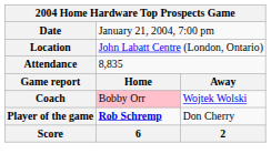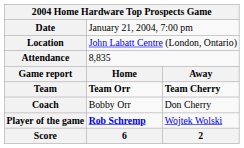 <table class="wikitable">
 <tr>
 <th colspan="3">2004 Home Hardware Top Prospects Game</th>
 </tr>
 <tr>
 <th>Date</th>
 <td colspan="2">January 21, 2004, 7:00 pm</td>
 </tr>
 <tr>
 <th>Location</th>
 <td colspan="2"><a href='#'>John Labatt Centre</a> (London, Ontario)</td>
 </tr>
 <tr>
 <th>Attendance</th>
 <td colspan="2">8,835</td>
 </tr>
 <tr>
 <th>Game report</th>
 <th>Home</th>
 <th>Away</th>
 </tr>
 <tr>
+<th>Team</th>
+<td><strong>Team Orr</strong></td>
+<td><strong>Team Cherry</strong></td>
+</tr>
+<tr>
 <th>Coach</th>
-<td style="background: pink;">Bobby Orr</td>
-<td><a href='#'>Wojtek Wolski</a></td>
+<td>Bobby Orr</td>
+<td>Don Cherry</td>
 </tr>
 <tr>
 <th>Player of the game</th>
 <td><strong><a href='#'>Rob Schremp</a></strong></td>
-<td>Don Cherry</td>
+<td><a href='#'>Wojtek Wolski</a></td>
 </tr>
 <tr>
 <th>Score</th>
 <th>6</th>
 <th>2</th>
 </tr>
 </table>
